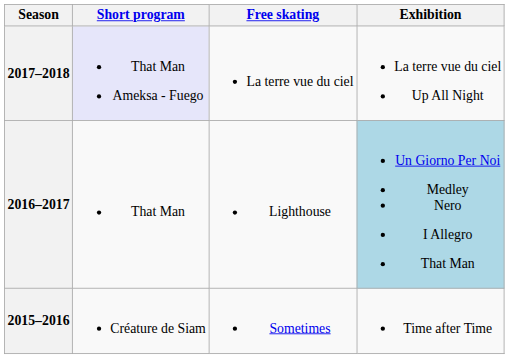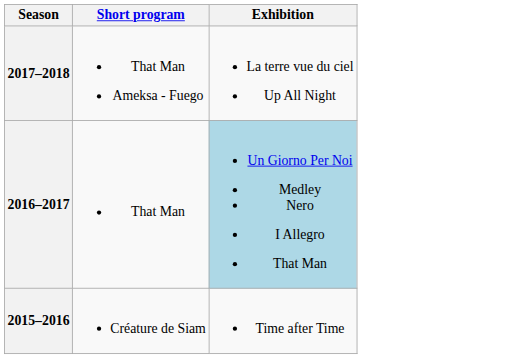 <table class="wikitable" style="text-align: center">
 <tr>
 <th>Season</th>
 <th><a href='#'>Short program</a></th>
-<th><a href='#'>Free skating</a></th>
 <th>Exhibition</th>
 </tr>
 <tr>
 <th>2017–2018 <br></th>
-<td style="background: lavender;"><br><ul><li>That Man <br></li></ul><ul><li>Ameksa - Fuego <br> </li></ul></td>
-<td><br><ul><li>La terre vue du ciel <br> </li></ul></td>
+<td><br><ul><li>That Man <br></li></ul><ul><li>Ameksa - Fuego <br> </li></ul></td>
 <td><br><ul><li>La terre vue du ciel <br> </li></ul><ul><li>Up All Night <br> </li></ul></td>
 </tr>
 <tr>
 <th>2016–2017 <br></th>
 <td><br><ul><li>That Man <br></li></ul></td>
-<td><br><ul><li>Lighthouse <br></li></ul></td>
 <td style="background: lightblue;"><br><ul><li><a href='#'>Un Giorno Per Noi</a> <br></li></ul><ul><li>Medley <br></li><li>Nero <br></li></ul><ul><li>I Allegro <br></li></ul><ul><li>That Man <br></li></ul></td>
 </tr>
 <tr>
 <th>2015–2016 <br></th>
 <td><br><ul><li>Créature de Siam <br></li></ul></td>
-<td><br><ul><li><a href='#'>Sometimes</a> <br> </li></ul></td>
 <td><br><ul><li>Time after Time <br></li></ul></td>
 </tr>
 </table>
